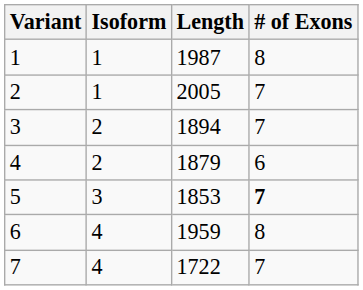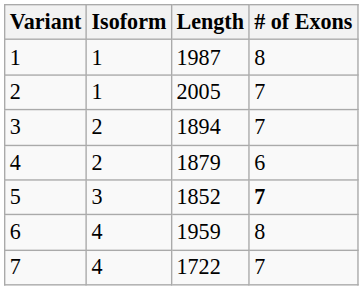 <table class="wikitable">
 <tr>
 <th>Variant</th>
 <th>Isoform</th>
 <th>Length</th>
 <th># of Exons</th>
 </tr>
 <tr>
 <td>1</td>
 <td>1</td>
 <td>1987</td>
 <td>8</td>
 </tr>
 <tr>
 <td>2</td>
 <td>1</td>
 <td>2005</td>
 <td>7</td>
 </tr>
 <tr>
 <td>3</td>
 <td>2</td>
 <td>1894</td>
 <td>7</td>
 </tr>
 <tr>
 <td>4</td>
 <td>2</td>
 <td>1879</td>
 <td>6</td>
 </tr>
 <tr>
 <td>5</td>
 <td>3</td>
-<td>1853</td>
+<td>1852</td>
 <td><strong>7</strong></td>
 </tr>
 <tr>
 <td>6</td>
 <td>4</td>
 <td>1959</td>
 <td>8</td>
 </tr>
 <tr>
 <td>7</td>
 <td>4</td>
 <td>1722</td>
 <td>7</td>
 </tr>
 </table>
